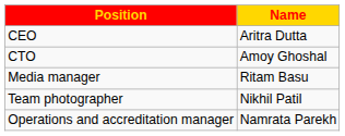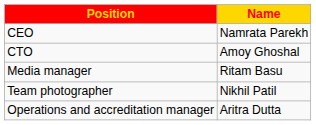 <table class="wikitable">
 <tr>
 <th colspan="1" style="background:Red; color:Gold; text-align:center;">Position</th>
 <th colspan="1" style="background:Gold; color:Red; text-align:center;">Name</th>
 </tr>
 <tr>
 <td>CEO</td>
-<td> Aritra Dutta</td>
+<td> Namrata Parekh</td>
 </tr>
 <tr>
 <td>CTO</td>
 <td> Amoy Ghoshal</td>
 </tr>
 <tr>
 <td>Media manager</td>
 <td> Ritam Basu</td>
 </tr>
 <tr>
 <td>Team photographer</td>
 <td> Nikhil Patil</td>
 </tr>
 <tr>
 <td>Operations and accreditation manager</td>
-<td> Namrata Parekh</td>
+<td> Aritra Dutta</td>
 </tr>
 </table>
